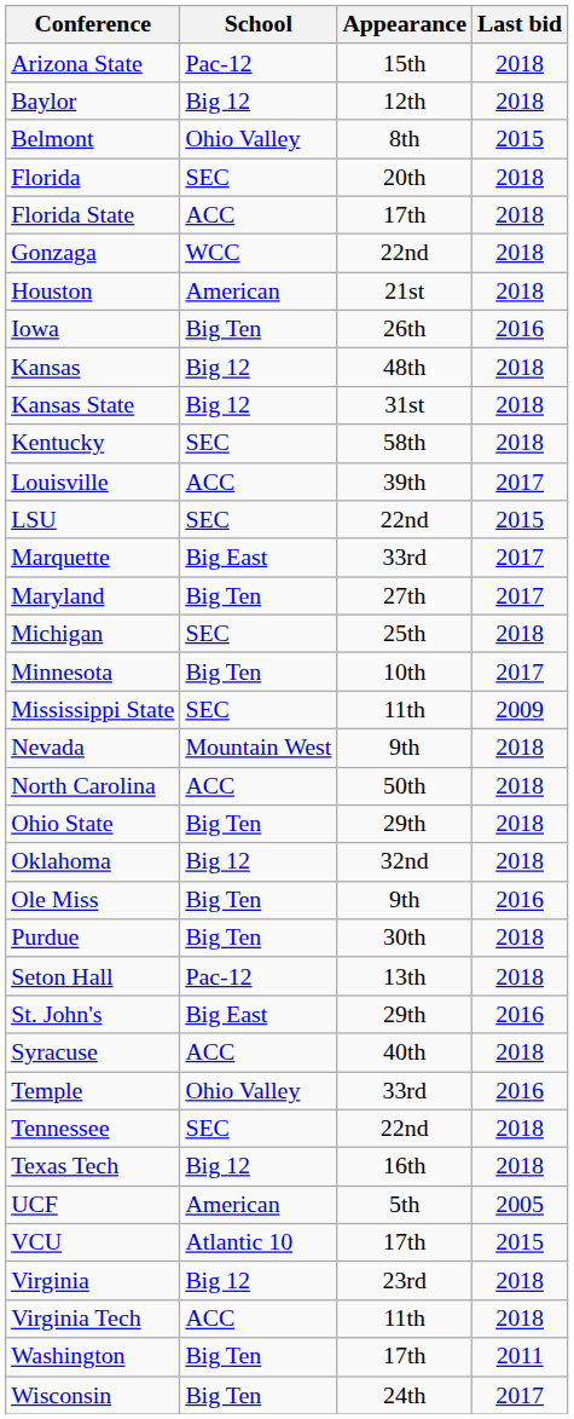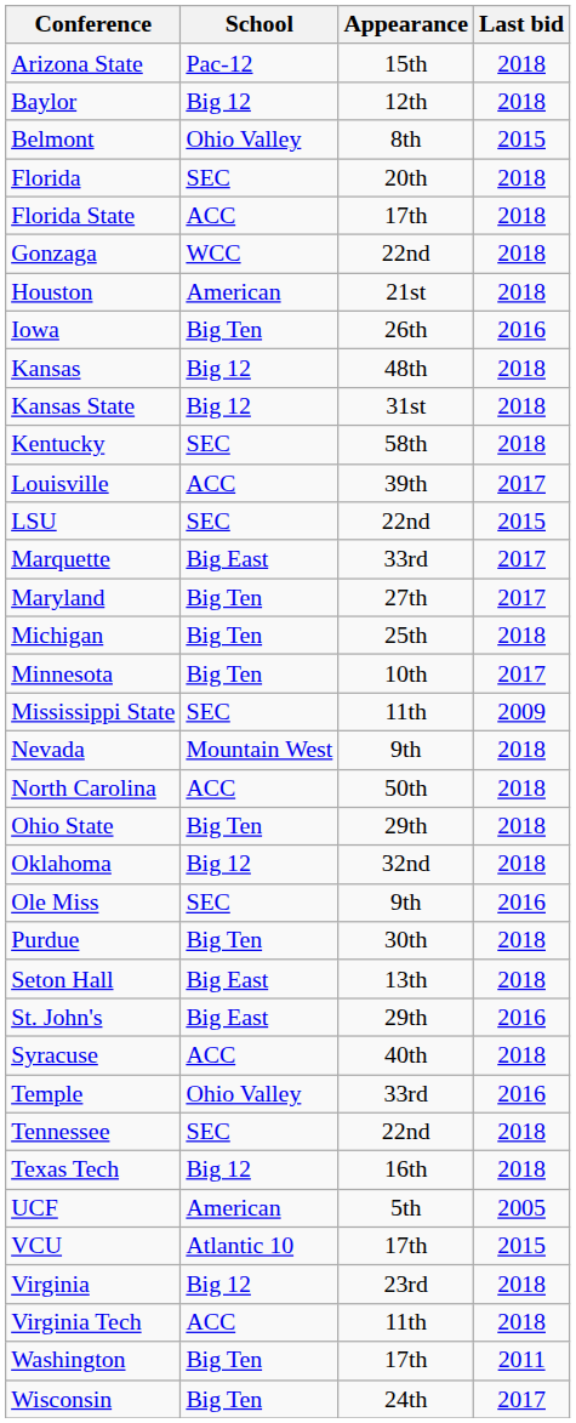 <table class="wikitable sortable" style="text-align: center;">
 <tr>
 <th>Conference</th>
 <th>School</th>
 <th data-sort-type="number">Appearance</th>
 <th>Last bid</th>
 </tr>
 <tr>
 <td align=left><a href='#'>Arizona State</a></td>
 <td align=left><a href='#'>Pac-12</a></td>
 <td>15th</td>
 <td><a href='#'>2018</a></td>
 </tr>
 <tr>
 <td align=left><a href='#'>Baylor</a></td>
 <td align=left><a href='#'>Big 12</a></td>
 <td>12th</td>
 <td><a href='#'>2018</a></td>
 </tr>
 <tr>
 <td align=left><a href='#'>Belmont</a></td>
 <td align=left><a href='#'>Ohio Valley</a></td>
 <td>8th</td>
 <td><a href='#'>2015</a></td>
 </tr>
 <tr>
 <td align=left><a href='#'>Florida</a></td>
 <td align=left><a href='#'>SEC</a></td>
 <td>20th</td>
 <td><a href='#'>2018</a></td>
 </tr>
 <tr>
 <td align=left><a href='#'>Florida State</a></td>
 <td align=left><a href='#'>ACC</a></td>
 <td>17th</td>
 <td><a href='#'>2018</a></td>
 </tr>
 <tr>
 <td align=left><a href='#'>Gonzaga</a></td>
 <td align=left><a href='#'>WCC</a></td>
 <td>22nd</td>
 <td><a href='#'>2018</a></td>
 </tr>
 <tr>
 <td align=left><a href='#'>Houston</a></td>
 <td align=left><a href='#'>American</a></td>
 <td>21st</td>
 <td><a href='#'>2018</a></td>
 </tr>
 <tr>
 <td align=left><a href='#'>Iowa</a></td>
 <td align=left><a href='#'>Big Ten</a></td>
 <td>26th</td>
 <td><a href='#'>2016</a></td>
 </tr>
 <tr>
 <td align=left><a href='#'>Kansas</a></td>
 <td align=left><a href='#'>Big 12</a></td>
 <td>48th</td>
 <td><a href='#'>2018</a></td>
 </tr>
 <tr>
 <td align=left><a href='#'>Kansas State</a></td>
 <td align=left><a href='#'>Big 12</a></td>
 <td>31st</td>
 <td><a href='#'>2018</a></td>
 </tr>
 <tr>
 <td align=left><a href='#'>Kentucky</a></td>
 <td align=left><a href='#'>SEC</a></td>
 <td>58th</td>
 <td><a href='#'>2018</a></td>
 </tr>
 <tr>
 <td align=left><a href='#'>Louisville</a></td>
 <td align=left><a href='#'>ACC</a></td>
 <td>39th</td>
 <td><a href='#'>2017</a></td>
 </tr>
 <tr>
 <td align=left><a href='#'>LSU</a></td>
 <td align=left><a href='#'>SEC</a></td>
 <td>22nd</td>
 <td><a href='#'>2015</a></td>
 </tr>
 <tr>
 <td align=left><a href='#'>Marquette</a></td>
 <td align=left><a href='#'>Big East</a></td>
 <td>33rd</td>
 <td><a href='#'>2017</a></td>
 </tr>
 <tr>
 <td align=left><a href='#'>Maryland</a></td>
 <td align=left><a href='#'>Big Ten</a></td>
 <td>27th</td>
 <td><a href='#'>2017</a></td>
 </tr>
 <tr>
 <td align=left><a href='#'>Michigan</a></td>
-<td align=left><a href='#'>SEC</a></td>
+<td align=left><a href='#'>Big Ten</a></td>
 <td>25th</td>
 <td><a href='#'>2018</a></td>
 </tr>
 <tr>
 <td align=left><a href='#'>Minnesota</a></td>
 <td align=left><a href='#'>Big Ten</a></td>
 <td>10th</td>
 <td><a href='#'>2017</a></td>
 </tr>
 <tr>
 <td align=left><a href='#'>Mississippi State</a></td>
 <td align=left><a href='#'>SEC</a></td>
 <td>11th</td>
 <td><a href='#'>2009</a></td>
 </tr>
 <tr>
 <td align=left><a href='#'>Nevada</a></td>
 <td align=left><a href='#'>Mountain West</a></td>
 <td>9th</td>
 <td><a href='#'>2018</a></td>
 </tr>
 <tr>
 <td align=left><a href='#'>North Carolina</a></td>
 <td align=left><a href='#'>ACC</a></td>
 <td>50th</td>
 <td><a href='#'>2018</a></td>
 </tr>
 <tr>
 <td align=left><a href='#'>Ohio State</a></td>
 <td align=left><a href='#'>Big Ten</a></td>
 <td>29th</td>
 <td><a href='#'>2018</a></td>
 </tr>
 <tr>
 <td align=left><a href='#'>Oklahoma</a></td>
 <td align=left><a href='#'>Big 12</a></td>
 <td>32nd</td>
 <td><a href='#'>2018</a></td>
 </tr>
 <tr>
 <td align=left><a href='#'>Ole Miss</a></td>
-<td align=left><a href='#'>Big Ten</a></td>
+<td align=left><a href='#'>SEC</a></td>
 <td>9th</td>
 <td><a href='#'>2016</a></td>
 </tr>
 <tr>
 <td align=left><a href='#'>Purdue</a></td>
 <td align=left><a href='#'>Big Ten</a></td>
 <td>30th</td>
 <td><a href='#'>2018</a></td>
 </tr>
 <tr>
 <td align=left><a href='#'>Seton Hall</a></td>
-<td align=left><a href='#'>Pac-12</a></td>
+<td align=left><a href='#'>Big East</a></td>
 <td>13th</td>
 <td><a href='#'>2018</a></td>
 </tr>
 <tr>
 <td align=left><a href='#'>St. John's</a></td>
 <td align=left><a href='#'>Big East</a></td>
 <td>29th</td>
 <td><a href='#'>2016</a></td>
 </tr>
 <tr>
 <td align=left><a href='#'>Syracuse</a></td>
 <td align=left><a href='#'>ACC</a></td>
 <td>40th</td>
 <td><a href='#'>2018</a></td>
 </tr>
 <tr>
 <td align=left><a href='#'>Temple</a></td>
 <td align=left><a href='#'>Ohio Valley</a></td>
 <td>33rd</td>
 <td><a href='#'>2016</a></td>
 </tr>
 <tr>
 <td align=left><a href='#'>Tennessee</a></td>
 <td align=left><a href='#'>SEC</a></td>
 <td>22nd</td>
 <td><a href='#'>2018</a></td>
 </tr>
 <tr>
 <td align=left><a href='#'>Texas Tech</a></td>
 <td align=left><a href='#'>Big 12</a></td>
 <td>16th</td>
 <td><a href='#'>2018</a></td>
 </tr>
 <tr>
 <td align=left><a href='#'>UCF</a></td>
 <td align=left><a href='#'>American</a></td>
 <td>5th</td>
 <td><a href='#'>2005</a></td>
 </tr>
 <tr>
 <td align=left><a href='#'>VCU</a></td>
 <td align=left><a href='#'>Atlantic 10</a></td>
 <td>17th</td>
 <td><a href='#'>2015</a></td>
 </tr>
 <tr>
 <td align=left><a href='#'>Virginia</a></td>
 <td align=left><a href='#'>Big 12</a></td>
 <td>23rd</td>
 <td><a href='#'>2018</a></td>
 </tr>
 <tr>
 <td align=left><a href='#'>Virginia Tech</a></td>
 <td align=left><a href='#'>ACC</a></td>
 <td>11th</td>
 <td><a href='#'>2018</a></td>
 </tr>
 <tr>
 <td align=left><a href='#'>Washington</a></td>
 <td align=left><a href='#'>Big Ten</a></td>
 <td>17th</td>
 <td><a href='#'>2011</a></td>
 </tr>
 <tr>
 <td align=left><a href='#'>Wisconsin</a></td>
 <td align=left><a href='#'>Big Ten</a></td>
 <td>24th</td>
 <td><a href='#'>2017</a></td>
 </tr>
 </table>
